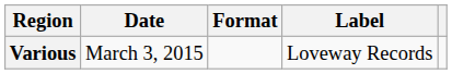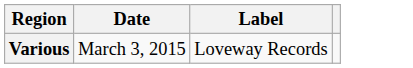 <table class="wikitable plainrowheaders">
 <tr>
 <th scope="col">Region</th>
 <th scope="col">Date</th>
-<th scope="col">Format</th>
 <th scope="col">Label</th>
 <th scope="col"></th>
 </tr>
 <tr>
 <th scope="row">Various</th>
 <td>March 3, 2015</td>
-<td></td>
 <td>Loveway Records</td>
 <td align="center"></td>
 </tr>
 </table>
